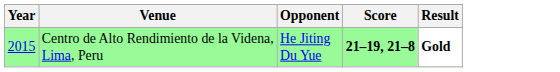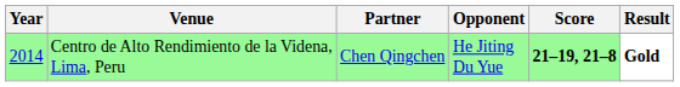 <table class="sortable wikitable" style="font-size: 90%">
 <tr>
 <th>Year</th>
 <th>Venue</th>
+<th>Partner</th>
 <th>Opponent</th>
 <th>Score</th>
 <th>Result</th>
 </tr>
 <tr style="background:#98FB98">
-<td align="center"><a href='#'>2015</a></td>
+<td align="center"><a href='#'>2014</a></td>
 <td align="left">Centro de Alto Rendimiento de la Videna,<br><a href='#'>Lima</a>, Peru</td>
+<td align="left"> <a href='#'>Chen Qingchen</a></td>
 <td align="left"> <a href='#'>He Jiting</a><br> <a href='#'>Du Yue</a></td>
 <td align="left"><strong>21–19, 21–8</strong></td>
 <td style="text-align:left; background:white"> <strong>Gold</strong></td>
 </tr>
 </table>
